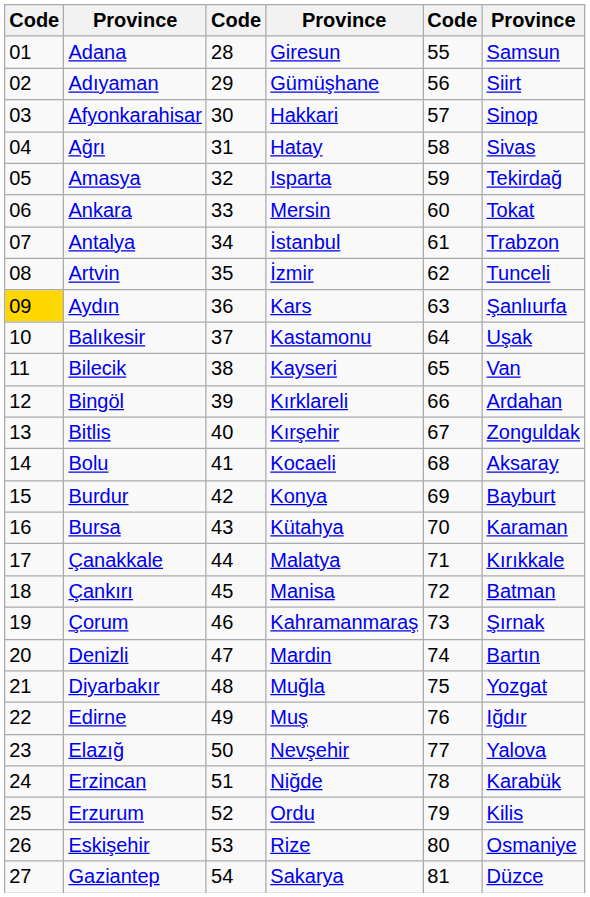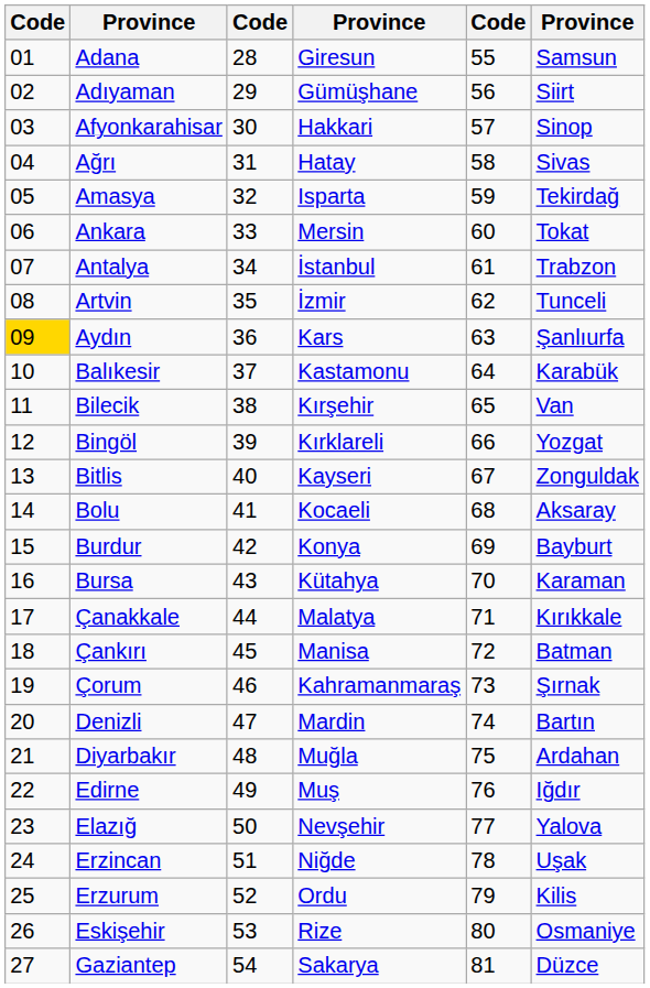 <table class="wikitable">
 <tr>
 <th>Code</th>
 <th>Province</th>
 <th>Code</th>
 <th>Province</th>
 <th>Code</th>
 <th>Province</th>
 </tr>
 <tr>
 <td>01</td>
 <td><a href='#'>Adana</a></td>
 <td>28</td>
 <td><a href='#'>Giresun</a></td>
 <td>55</td>
 <td><a href='#'>Samsun</a></td>
 </tr>
 <tr>
 <td>02</td>
 <td><a href='#'>Adıyaman</a></td>
 <td>29</td>
 <td><a href='#'>Gümüşhane</a></td>
 <td>56</td>
 <td><a href='#'>Siirt</a></td>
 </tr>
 <tr>
 <td>03</td>
 <td><a href='#'>Afyonkarahisar</a></td>
 <td>30</td>
 <td><a href='#'>Hakkari</a></td>
 <td>57</td>
 <td><a href='#'>Sinop</a></td>
 </tr>
 <tr>
 <td>04</td>
 <td><a href='#'>Ağrı</a></td>
 <td>31</td>
 <td><a href='#'>Hatay</a></td>
 <td>58</td>
 <td><a href='#'>Sivas</a></td>
 </tr>
 <tr>
 <td>05</td>
 <td><a href='#'>Amasya</a></td>
 <td>32</td>
 <td><a href='#'>Isparta</a></td>
 <td>59</td>
 <td><a href='#'>Tekirdağ</a></td>
 </tr>
 <tr>
 <td>06</td>
 <td><a href='#'>Ankara</a></td>
 <td>33</td>
 <td><a href='#'>Mersin</a></td>
 <td>60</td>
 <td><a href='#'>Tokat</a></td>
 </tr>
 <tr>
 <td>07</td>
 <td><a href='#'>Antalya</a></td>
 <td>34</td>
 <td><a href='#'>İstanbul</a></td>
 <td>61</td>
 <td><a href='#'>Trabzon</a></td>
 </tr>
 <tr>
 <td>08</td>
 <td><a href='#'>Artvin</a></td>
 <td>35</td>
 <td><a href='#'>İzmir</a></td>
 <td>62</td>
 <td><a href='#'>Tunceli</a></td>
 </tr>
 <tr>
 <td style="background: gold;">09</td>
 <td><a href='#'>Aydın</a></td>
 <td>36</td>
 <td><a href='#'>Kars</a></td>
 <td>63</td>
 <td><a href='#'>Şanlıurfa</a></td>
 </tr>
 <tr>
 <td>10</td>
 <td><a href='#'>Balıkesir</a></td>
 <td>37</td>
 <td><a href='#'>Kastamonu</a></td>
 <td>64</td>
-<td><a href='#'>Uşak</a></td>
+<td><a href='#'>Karabük</a></td>
 </tr>
 <tr>
 <td>11</td>
 <td><a href='#'>Bilecik</a></td>
 <td>38</td>
-<td><a href='#'>Kayseri</a></td>
+<td><a href='#'>Kırşehir</a></td>
 <td>65</td>
 <td><a href='#'>Van</a></td>
 </tr>
 <tr>
 <td>12</td>
 <td><a href='#'>Bingöl</a></td>
 <td>39</td>
 <td><a href='#'>Kırklareli</a></td>
 <td>66</td>
-<td><a href='#'>Ardahan</a></td>
+<td><a href='#'>Yozgat</a></td>
 </tr>
 <tr>
 <td>13</td>
 <td><a href='#'>Bitlis</a></td>
 <td>40</td>
-<td><a href='#'>Kırşehir</a></td>
+<td><a href='#'>Kayseri</a></td>
 <td>67</td>
 <td><a href='#'>Zonguldak</a></td>
 </tr>
 <tr>
 <td>14</td>
 <td><a href='#'>Bolu</a></td>
 <td>41</td>
 <td><a href='#'>Kocaeli</a></td>
 <td>68</td>
 <td><a href='#'>Aksaray</a></td>
 </tr>
 <tr>
 <td>15</td>
 <td><a href='#'>Burdur</a></td>
 <td>42</td>
 <td><a href='#'>Konya</a></td>
 <td>69</td>
 <td><a href='#'>Bayburt</a></td>
 </tr>
 <tr>
 <td>16</td>
 <td><a href='#'>Bursa</a></td>
 <td>43</td>
 <td><a href='#'>Kütahya</a></td>
 <td>70</td>
 <td><a href='#'>Karaman</a></td>
 </tr>
 <tr>
 <td>17</td>
 <td><a href='#'>Çanakkale</a></td>
 <td>44</td>
 <td><a href='#'>Malatya</a></td>
 <td>71</td>
 <td><a href='#'>Kırıkkale</a></td>
 </tr>
 <tr>
 <td>18</td>
 <td><a href='#'>Çankırı</a></td>
 <td>45</td>
 <td><a href='#'>Manisa</a></td>
 <td>72</td>
 <td><a href='#'>Batman</a></td>
 </tr>
 <tr>
 <td>19</td>
 <td><a href='#'>Çorum</a></td>
 <td>46</td>
 <td><a href='#'>Kahramanmaraş</a></td>
 <td>73</td>
 <td><a href='#'>Şırnak</a></td>
 </tr>
 <tr>
 <td>20</td>
 <td><a href='#'>Denizli</a></td>
 <td>47</td>
 <td><a href='#'>Mardin</a></td>
 <td>74</td>
 <td><a href='#'>Bartın</a></td>
 </tr>
 <tr>
 <td>21</td>
 <td><a href='#'>Diyarbakır</a></td>
 <td>48</td>
 <td><a href='#'>Muğla</a></td>
 <td>75</td>
-<td><a href='#'>Yozgat</a></td>
+<td><a href='#'>Ardahan</a></td>
 </tr>
 <tr>
 <td>22</td>
 <td><a href='#'>Edirne</a></td>
 <td>49</td>
 <td><a href='#'>Muş</a></td>
 <td>76</td>
 <td><a href='#'>Iğdır</a></td>
 </tr>
 <tr>
 <td>23</td>
 <td><a href='#'>Elazığ</a></td>
 <td>50</td>
 <td><a href='#'>Nevşehir</a></td>
 <td>77</td>
 <td><a href='#'>Yalova</a></td>
 </tr>
 <tr>
 <td>24</td>
 <td><a href='#'>Erzincan</a></td>
 <td>51</td>
 <td><a href='#'>Niğde</a></td>
 <td>78</td>
-<td><a href='#'>Karabük</a></td>
+<td><a href='#'>Uşak</a></td>
 </tr>
 <tr>
 <td>25</td>
 <td><a href='#'>Erzurum</a></td>
 <td>52</td>
 <td><a href='#'>Ordu</a></td>
 <td>79</td>
 <td><a href='#'>Kilis</a></td>
 </tr>
 <tr>
 <td>26</td>
 <td><a href='#'>Eskişehir</a></td>
 <td>53</td>
 <td><a href='#'>Rize</a></td>
 <td>80</td>
 <td><a href='#'>Osmaniye</a></td>
 </tr>
 <tr>
 <td>27</td>
 <td><a href='#'>Gaziantep</a></td>
 <td>54</td>
 <td><a href='#'>Sakarya</a></td>
 <td>81</td>
 <td><a href='#'>Düzce</a></td>
 </tr>
 </table>
